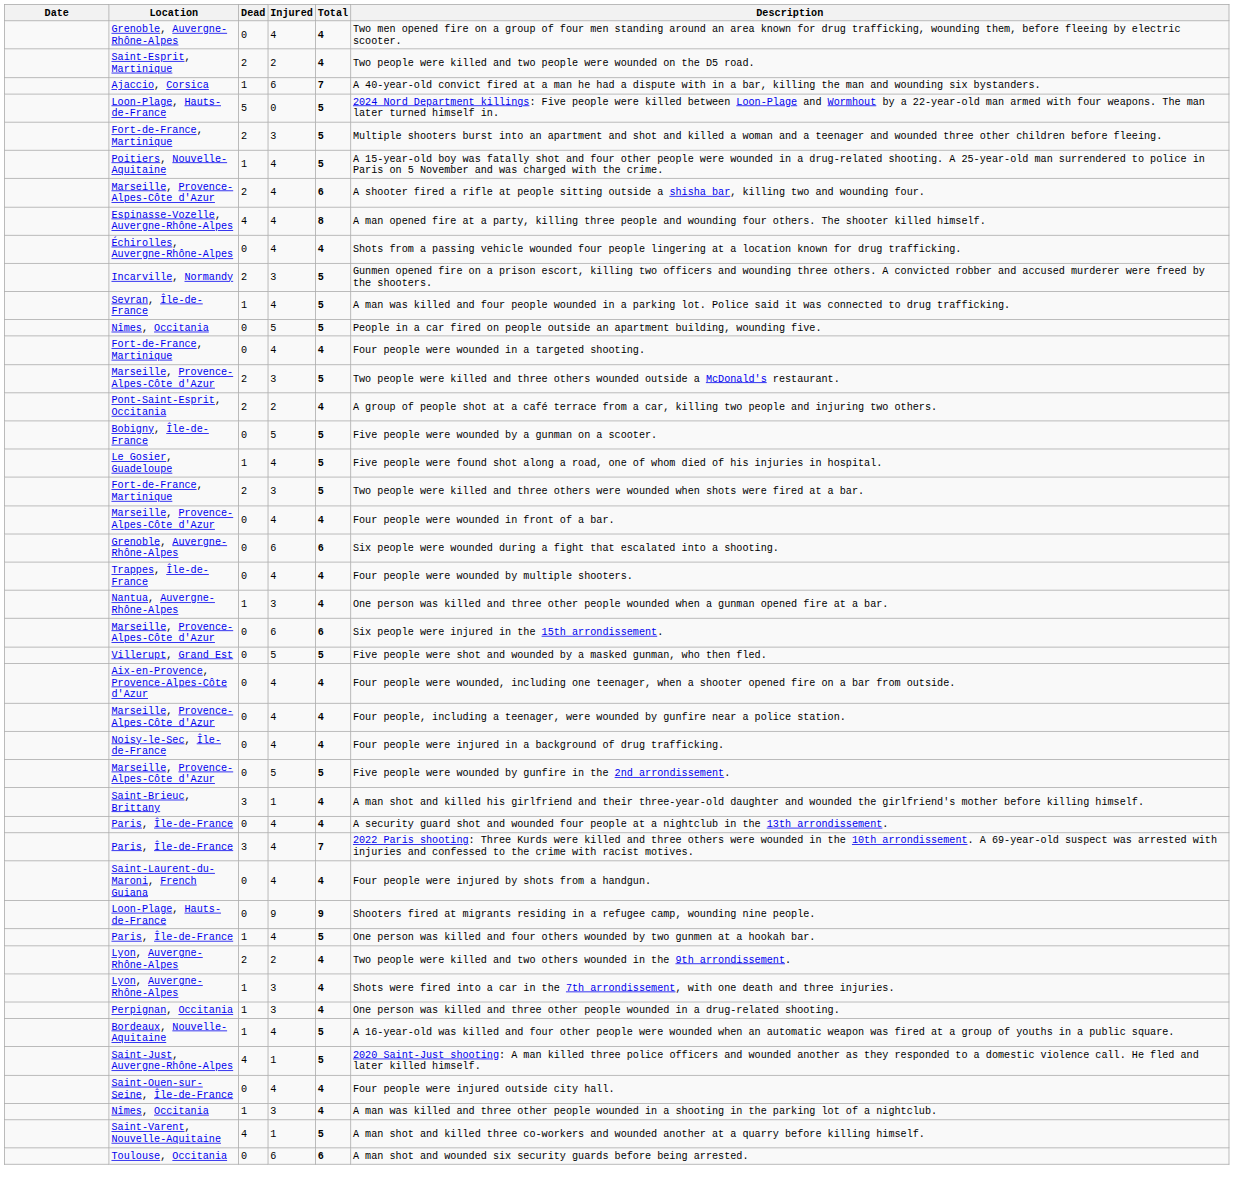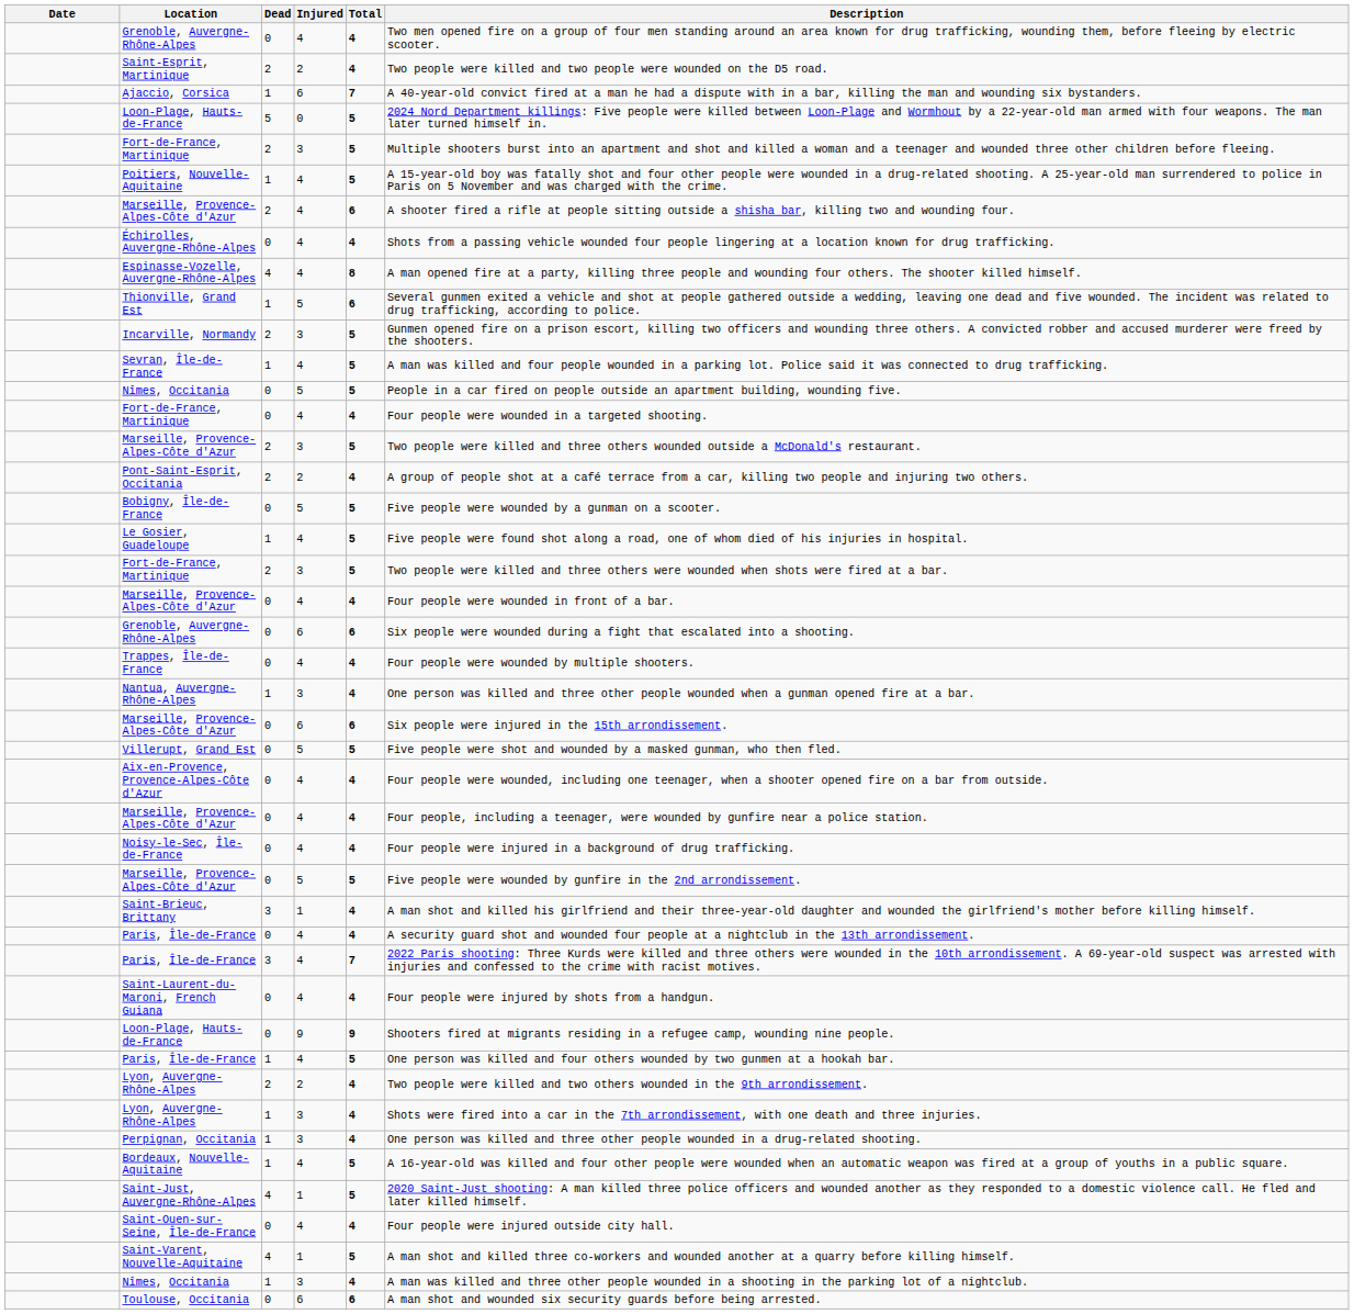 <table class="wikitable sortable">
 <tr>
 <th scope="col" style="width: 8rem;">Date</th>
 <th scope="col" style="width: 10rem;">Location</th>
 <th data-sort-type=number>Dead</th>
 <th data-sort-type=number>Injured</th>
 <th data-sort-type=number>Total</th>
 <th class=unsortable>Description</th>
 </tr>
 <tr>
 <td></td>
 <td><a href='#'>Grenoble</a>, <a href='#'>Auvergne-Rhône-Alpes</a></td>
 <td>0</td>
 <td>4</td>
 <td><strong>4</strong></td>
 <td>Two men opened fire on a group of four men standing around an area known for drug trafficking, wounding them, before fleeing by electric scooter.</td>
 </tr>
 <tr>
 <td></td>
 <td><a href='#'>Saint-Esprit</a>, <a href='#'>Martinique</a></td>
 <td>2</td>
 <td>2</td>
 <td><strong>4</strong></td>
 <td>Two people were killed and two people were wounded on the D5 road.</td>
 </tr>
 <tr>
 <td></td>
 <td><a href='#'>Ajaccio</a>, <a href='#'>Corsica</a></td>
 <td>1</td>
 <td>6</td>
 <td><strong>7</strong></td>
 <td>A 40-year-old convict fired at a man he had a dispute with in a bar, killing the man and wounding six bystanders.</td>
 </tr>
 <tr>
 <td></td>
 <td><a href='#'>Loon-Plage</a>, <a href='#'>Hauts-de-France</a></td>
 <td>5</td>
 <td>0</td>
 <td><strong>5</strong></td>
 <td><a href='#'>2024 Nord Department killings</a>: Five people were killed between <a href='#'>Loon-Plage</a> and <a href='#'>Wormhout</a> by a 22-year-old man armed with four weapons. The man later turned himself in.</td>
 </tr>
 <tr>
 <td></td>
 <td><a href='#'>Fort-de-France</a>, <a href='#'>Martinique</a></td>
 <td>2</td>
 <td>3</td>
 <td><strong>5</strong></td>
 <td>Multiple shooters burst into an apartment and shot and killed a woman and a teenager and wounded three other children before fleeing.</td>
 </tr>
 <tr>
 <td></td>
 <td><a href='#'>Poitiers</a>, <a href='#'>Nouvelle-Aquitaine</a></td>
 <td>1</td>
 <td>4</td>
 <td><strong>5</strong></td>
 <td>A 15-year-old boy was fatally shot and four other people were wounded in a drug-related shooting. A 25-year-old man surrendered to police in Paris on 5 November and was charged with the crime.</td>
 </tr>
 <tr>
 <td></td>
 <td><a href='#'>Marseille</a>, <a href='#'>Provence-Alpes-Côte d'Azur</a></td>
 <td>2</td>
 <td>4</td>
 <td><strong>6</strong></td>
 <td>A shooter fired a rifle at people sitting outside a <a href='#'>shisha bar</a>, killing two and wounding four.</td>
 </tr>
 <tr>
 <td></td>
+<td><a href='#'>Échirolles</a>, <a href='#'>Auvergne-Rhône-Alpes</a></td>
+<td>0</td>
+<td>4</td>
+<td><strong>4</strong></td>
+<td>Shots from a passing vehicle wounded four people lingering at a location known for drug trafficking.</td>
+</tr>
+<tr>
+<td></td>
 <td><a href='#'>Espinasse-Vozelle</a>, <a href='#'>Auvergne-Rhône-Alpes</a></td>
 <td>4</td>
 <td>4</td>
 <td><strong>8</strong></td>
 <td>A man opened fire at a party, killing three people and wounding four others. The shooter killed himself.</td>
 </tr>
 <tr>
 <td></td>
-<td><a href='#'>Échirolles</a>, <a href='#'>Auvergne-Rhône-Alpes</a></td>
-<td>0</td>
-<td>4</td>
-<td><strong>4</strong></td>
-<td>Shots from a passing vehicle wounded four people lingering at a location known for drug trafficking.</td>
+<td><a href='#'>Thionville</a>, <a href='#'>Grand Est</a></td>
+<td>1</td>
+<td>5</td>
+<td><strong>6</strong></td>
+<td>Several gunmen exited a vehicle and shot at people gathered outside a wedding, leaving one dead and five wounded. The incident was related to drug trafficking, according to police.</td>
 </tr>
 <tr>
 <td></td>
 <td><a href='#'>Incarville</a>, <a href='#'>Normandy</a></td>
 <td>2</td>
 <td>3</td>
 <td><strong>5</strong></td>
 <td>Gunmen opened fire on a prison escort, killing two officers and wounding three others. A convicted robber and accused murderer were freed by the shooters.</td>
 </tr>
 <tr>
 <td></td>
 <td><a href='#'>Sevran</a>, <a href='#'>Île-de-France</a></td>
 <td>1</td>
 <td>4</td>
 <td><strong>5</strong></td>
 <td>A man was killed and four people wounded in a parking lot. Police said it was connected to drug trafficking.</td>
 </tr>
 <tr>
 <td></td>
 <td><a href='#'>Nîmes</a>, <a href='#'>Occitania</a></td>
 <td>0</td>
 <td>5</td>
 <td><strong>5</strong></td>
 <td>People in a car fired on people outside an apartment building, wounding five.</td>
 </tr>
 <tr>
 <td></td>
 <td><a href='#'>Fort-de-France</a>, <a href='#'>Martinique</a></td>
 <td>0</td>
 <td>4</td>
 <td><strong>4</strong></td>
 <td>Four people were wounded in a targeted shooting.</td>
 </tr>
 <tr>
 <td></td>
 <td><a href='#'>Marseille</a>, <a href='#'>Provence-Alpes-Côte d'Azur</a></td>
 <td>2</td>
 <td>3</td>
 <td><strong>5</strong></td>
 <td>Two people were killed and three others wounded outside a <a href='#'>McDonald's</a> restaurant.</td>
 </tr>
 <tr>
 <td></td>
 <td><a href='#'>Pont-Saint-Esprit</a>, <a href='#'>Occitania</a></td>
 <td>2</td>
 <td>2</td>
 <td><strong>4</strong></td>
 <td>A group of people shot at a café terrace from a car, killing two people and injuring two others.</td>
 </tr>
 <tr>
 <td></td>
 <td><a href='#'>Bobigny</a>, <a href='#'>Île-de-France</a></td>
 <td>0</td>
 <td>5</td>
 <td><strong>5</strong></td>
 <td>Five people were wounded by a gunman on a scooter.</td>
 </tr>
 <tr>
 <td></td>
 <td><a href='#'>Le Gosier</a>, <a href='#'>Guadeloupe</a></td>
 <td>1</td>
 <td>4</td>
 <td><strong>5</strong></td>
 <td>Five people were found shot along a road, one of whom died of his injuries in hospital.</td>
 </tr>
 <tr>
 <td></td>
 <td><a href='#'>Fort-de-France</a>, <a href='#'>Martinique</a></td>
 <td>2</td>
 <td>3</td>
 <td><strong>5</strong></td>
 <td>Two people were killed and three others were wounded when shots were fired at a bar.</td>
 </tr>
 <tr>
 <td></td>
 <td><a href='#'>Marseille</a>, <a href='#'>Provence-Alpes-Côte d'Azur</a></td>
 <td>0</td>
 <td>4</td>
 <td><strong>4</strong></td>
 <td>Four people were wounded in front of a bar.</td>
 </tr>
 <tr>
 <td></td>
 <td><a href='#'>Grenoble</a>, <a href='#'>Auvergne-Rhône-Alpes</a></td>
 <td>0</td>
 <td>6</td>
 <td><strong>6</strong></td>
 <td>Six people were wounded during a fight that escalated into a shooting.</td>
 </tr>
 <tr>
 <td></td>
 <td><a href='#'>Trappes</a>, <a href='#'>Île-de-France</a></td>
 <td>0</td>
 <td>4</td>
 <td><strong>4</strong></td>
 <td>Four people were wounded by multiple shooters.</td>
 </tr>
 <tr>
 <td></td>
 <td><a href='#'>Nantua</a>, <a href='#'>Auvergne-Rhône-Alpes</a></td>
 <td>1</td>
 <td>3</td>
 <td><strong>4</strong></td>
 <td>One person was killed and three other people wounded when a gunman opened fire at a bar.</td>
 </tr>
 <tr>
 <td></td>
 <td><a href='#'>Marseille</a>, <a href='#'>Provence-Alpes-Côte d'Azur</a></td>
 <td>0</td>
 <td>6</td>
 <td><strong>6</strong></td>
 <td>Six people were injured in the <a href='#'>15th arrondissement</a>.</td>
 </tr>
 <tr>
 <td></td>
 <td><a href='#'>Villerupt</a>, <a href='#'>Grand Est</a></td>
 <td>0</td>
 <td>5</td>
 <td><strong>5</strong></td>
 <td>Five people were shot and wounded by a masked gunman, who then fled.</td>
 </tr>
 <tr>
 <td></td>
 <td><a href='#'>Aix-en-Provence</a>, <a href='#'>Provence-Alpes-Côte d'Azur</a></td>
 <td>0</td>
 <td>4</td>
 <td><strong>4</strong></td>
 <td>Four people were wounded, including one teenager, when a shooter opened fire on a bar from outside.</td>
 </tr>
 <tr>
 <td></td>
 <td><a href='#'>Marseille</a>, <a href='#'>Provence-Alpes-Côte d'Azur</a></td>
 <td>0</td>
 <td>4</td>
 <td><strong>4</strong></td>
 <td>Four people, including a teenager, were wounded by gunfire near a police station.</td>
 </tr>
 <tr>
 <td></td>
 <td><a href='#'>Noisy-le-Sec</a>, <a href='#'>Île-de-France</a></td>
 <td>0</td>
 <td>4</td>
 <td><strong>4</strong></td>
 <td>Four people were injured in a background of drug trafficking.</td>
 </tr>
 <tr>
 <td></td>
 <td><a href='#'>Marseille</a>, <a href='#'>Provence-Alpes-Côte d'Azur</a></td>
 <td>0</td>
 <td>5</td>
 <td><strong>5</strong></td>
 <td>Five people were wounded by gunfire in the <a href='#'>2nd arrondissement</a>.</td>
 </tr>
 <tr>
 <td></td>
 <td><a href='#'>Saint-Brieuc</a>, <a href='#'>Brittany</a></td>
 <td>3</td>
 <td>1</td>
 <td><strong>4</strong></td>
 <td>A man shot and killed his girlfriend and their three-year-old daughter and wounded the girlfriend's mother before killing himself.</td>
 </tr>
 <tr>
 <td></td>
 <td><a href='#'>Paris</a>, <a href='#'>Île-de-France</a></td>
 <td>0</td>
 <td>4</td>
 <td><strong>4</strong></td>
 <td>A security guard shot and wounded four people at a nightclub in the <a href='#'>13th arrondissement</a>.</td>
 </tr>
 <tr>
 <td></td>
 <td><a href='#'>Paris</a>, <a href='#'>Île-de-France</a></td>
 <td>3</td>
 <td>4</td>
 <td><strong>7</strong></td>
 <td><a href='#'>2022 Paris shooting</a>: Three Kurds were killed and three others were wounded in the <a href='#'>10th arrondissement</a>. A 69-year-old suspect was arrested with injuries and confessed to the crime with racist motives.</td>
 </tr>
 <tr>
 <td></td>
 <td><a href='#'>Saint-Laurent-du-Maroni</a>, <a href='#'>French Guiana</a></td>
 <td>0</td>
 <td>4</td>
 <td><strong>4</strong></td>
 <td>Four people were injured by shots from a handgun.</td>
 </tr>
 <tr>
 <td></td>
 <td><a href='#'>Loon-Plage</a>, <a href='#'>Hauts-de-France</a></td>
 <td>0</td>
 <td>9</td>
 <td><strong>9</strong></td>
 <td>Shooters fired at migrants residing in a refugee camp, wounding nine people.</td>
 </tr>
 <tr>
 <td></td>
 <td><a href='#'>Paris</a>, <a href='#'>Île-de-France</a></td>
 <td>1</td>
 <td>4</td>
 <td><strong>5</strong></td>
 <td>One person was killed and four others wounded by two gunmen at a hookah bar.</td>
 </tr>
 <tr>
 <td></td>
 <td><a href='#'>Lyon</a>, <a href='#'>Auvergne-Rhône-Alpes</a></td>
 <td>2</td>
 <td>2</td>
 <td><strong>4</strong></td>
 <td>Two people were killed and two others wounded in the <a href='#'>9th arrondissement</a>.</td>
 </tr>
 <tr>
 <td></td>
 <td><a href='#'>Lyon</a>, <a href='#'>Auvergne-Rhône-Alpes</a></td>
 <td>1</td>
 <td>3</td>
 <td><strong>4</strong></td>
 <td>Shots were fired into a car in the <a href='#'>7th arrondissement</a>, with one death and three injuries.</td>
 </tr>
 <tr>
 <td></td>
 <td><a href='#'>Perpignan</a>, <a href='#'>Occitania</a></td>
 <td>1</td>
 <td>3</td>
 <td><strong>4</strong></td>
 <td>One person was killed and three other people wounded in a drug-related shooting.</td>
 </tr>
 <tr>
 <td></td>
 <td><a href='#'>Bordeaux</a>, <a href='#'>Nouvelle-Aquitaine</a></td>
 <td>1</td>
 <td>4</td>
 <td><strong>5</strong></td>
 <td>A 16-year-old was killed and four other people were wounded when an automatic weapon was fired at a group of youths in a public square.</td>
 </tr>
 <tr>
 <td></td>
 <td><a href='#'>Saint-Just</a>, <a href='#'>Auvergne-Rhône-Alpes</a></td>
 <td>4</td>
 <td>1</td>
 <td><strong>5</strong></td>
 <td><a href='#'>2020 Saint-Just shooting</a>: A man killed three police officers and wounded another as they responded to a domestic violence call. He fled and later killed himself.</td>
 </tr>
 <tr>
 <td></td>
 <td><a href='#'>Saint-Ouen-sur-Seine</a>, <a href='#'>Île-de-France</a></td>
 <td>0</td>
 <td>4</td>
 <td><strong>4</strong></td>
 <td>Four people were injured outside city hall.</td>
 </tr>
 <tr>
 <td></td>
+<td><a href='#'>Saint-Varent</a>, <a href='#'>Nouvelle-Aquitaine</a></td>
+<td>4</td>
+<td>1</td>
+<td><strong>5</strong></td>
+<td>A man shot and killed three co-workers and wounded another at a quarry before killing himself.</td>
+</tr>
+<tr>
+<td></td>
 <td><a href='#'>Nîmes</a>, <a href='#'>Occitania</a></td>
 <td>1</td>
 <td>3</td>
 <td><strong>4</strong></td>
 <td>A man was killed and three other people wounded in a shooting in the parking lot of a nightclub.</td>
-</tr>
-<tr>
-<td></td>
-<td><a href='#'>Saint-Varent</a>, <a href='#'>Nouvelle-Aquitaine</a></td>
-<td>4</td>
-<td>1</td>
-<td><strong>5</strong></td>
-<td>A man shot and killed three co-workers and wounded another at a quarry before killing himself.</td>
 </tr>
 <tr>
 <td></td>
 <td><a href='#'>Toulouse</a>, <a href='#'>Occitania</a></td>
 <td>0</td>
 <td>6</td>
 <td><strong>6</strong></td>
 <td>A man shot and wounded six security guards before being arrested.</td>
 </tr>
 </table>
